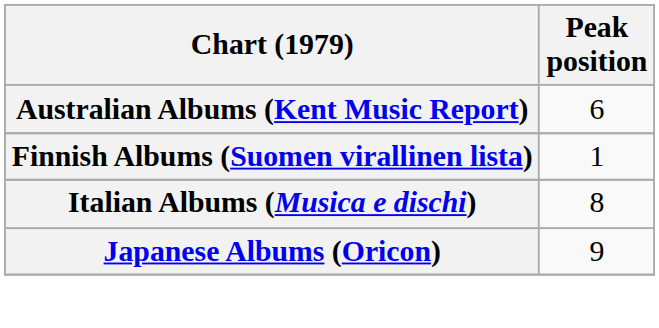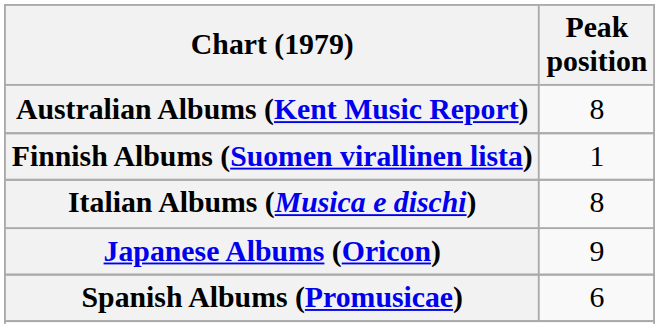 <table class="wikitable sortable plainrowheaders" style="text-align:center">
 <tr>
 <th scope="col">Chart (1979)</th>
 <th scope="col">Peak<br>position</th>
 </tr>
 <tr>
 <th scope="row">Australian Albums (<a href='#'>Kent Music Report</a>)</th>
-<td>6</td>
+<td>8</td>
 </tr>
 <tr>
 </tr>
 <tr>
 </tr>
 <tr>
 </tr>
 <tr>
 <th scope="row">Finnish Albums (<a href='#'>Suomen virallinen lista</a>)</th>
 <td>1</td>
 </tr>
 <tr>
 </tr>
 <tr>
 <th scope="row">Italian Albums (<em><a href='#'>Musica e dischi</a></em>)</th>
 <td>8</td>
 </tr>
 <tr>
 <th scope="row"><a href='#'>Japanese Albums</a> (<a href='#'>Oricon</a>)</th>
 <td>9</td>
 </tr>
 <tr>
 </tr>
 <tr>
 </tr>
 <tr>
+<th scope="row">Spanish Albums (<a href='#'>Promusicae</a>)</th>
+<td>6</td>
+</tr>
+<tr>
 </tr>
 <tr>
 </tr>
 <tr>
 </tr>
 <tr>
 </tr>
 <tr>
 </tr>
 <tr>
 </tr>
 </table>
